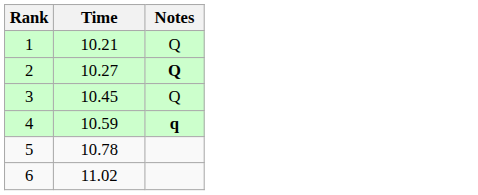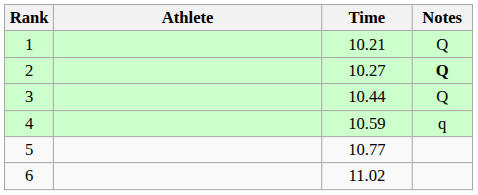 <table class="wikitable" style="text-align:center">
 <tr>
 <th width=40>Rank</th>
+<th width=250>Athlete</th>
 <th width=80>Time</th>
 <th width=50>Notes</th>
 </tr>
 <tr bgcolor="ccffcc">
 <td>1</td>
+<td align=left></td>
 <td>10.21</td>
 <td>Q</td>
 </tr>
 <tr bgcolor="ccffcc">
 <td>2</td>
+<td align=left></td>
 <td>10.27</td>
 <td><strong>Q</strong></td>
 </tr>
 <tr bgcolor="ccffcc">
 <td>3</td>
-<td>10.45</td>
+<td align=left></td>
+<td>10.44</td>
 <td>Q</td>
 </tr>
 <tr bgcolor="ccffcc">
 <td>4</td>
+<td align=left></td>
 <td>10.59</td>
-<td><strong>q</strong></td>
+<td>q</td>
 </tr>
 <tr>
 <td>5</td>
-<td>10.78</td>
+<td align=left></td>
+<td>10.77</td>
 <td></td>
 </tr>
 <tr>
 <td>6</td>
+<td align=left></td>
 <td>11.02</td>
 <td></td>
 </tr>
 </table>
